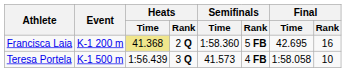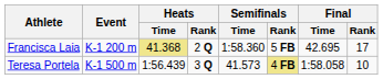 <table class=wikitable style="font-size:90%;">
 <tr>
 <th rowspan=2>Athlete</th>
 <th rowspan=2>Event</th>
 <th colspan=2>Heats</th>
 <th colspan=2>Semifinals</th>
 <th colspan=2>Final</th>
 </tr>
 <tr style="font-size:95%">
 <th>Time</th>
 <th>Rank</th>
 <th>Time</th>
 <th>Rank</th>
 <th>Time</th>
 <th>Rank</th>
 </tr>
 <tr align=center>
 <td align=left><a href='#'>Francisca Laia</a></td>
 <td align=left><a href='#'>K-1 200 m</a></td>
 <td style="background: khaki;">41.368</td>
 <td>2 <strong>Q</strong></td>
 <td>1:58.360</td>
 <td>5 <strong>FB</strong></td>
 <td>42.695</td>
-<td>16</td>
+<td>17</td>
 </tr>
 <tr align=center>
 <td align=left><a href='#'>Teresa Portela</a></td>
 <td align=left><a href='#'>K-1 500 m</a></td>
 <td>1:56.439</td>
 <td>3 <strong>Q</strong></td>
 <td>41.573</td>
-<td>4 <strong>FB</strong></td>
+<td style="background: khaki;">4 <strong>FB</strong></td>
 <td>1:58.058</td>
 <td>10</td>
 </tr>
 </table>
